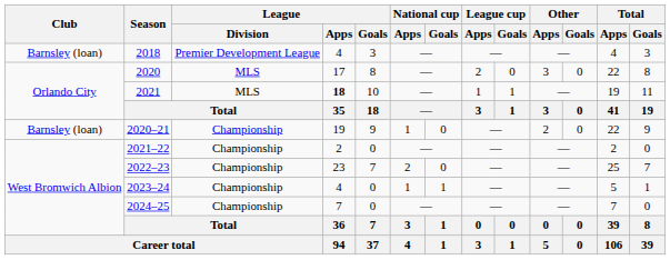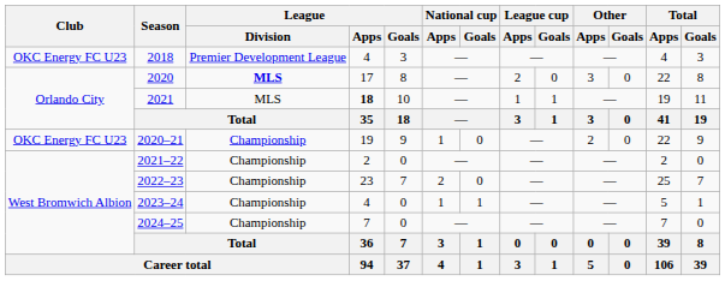 <table class="wikitable" style="text-align:center">
 <tr>
 <th rowspan="2">Club</th>
 <th rowspan="2">Season</th>
 <th colspan="3">League</th>
 <th colspan="2">National cup</th>
 <th colspan="2">League cup</th>
 <th colspan="2">Other</th>
 <th colspan="2">Total</th>
 </tr>
 <tr>
 <th>Division</th>
 <th>Apps</th>
 <th>Goals</th>
 <th>Apps</th>
 <th>Goals</th>
 <th>Apps</th>
 <th>Goals</th>
 <th>Apps</th>
 <th>Goals</th>
 <th>Apps</th>
 <th>Goals</th>
 </tr>
 <tr>
-<td><a href='#'>Barnsley</a> (loan)</td>
+<td><a href='#'>OKC Energy FC U23</a></td>
 <td><a href='#'>2018</a></td>
 <td><a href='#'>Premier Development League</a></td>
 <td>4</td>
 <td>3</td>
 <td colspan="2">—</td>
 <td colspan="2">—</td>
 <td colspan="2">—</td>
 <td>4</td>
 <td>3</td>
 </tr>
 <tr>
 <td rowspan="3"><a href='#'>Orlando City</a></td>
 <td><a href='#'>2020</a></td>
-<td><a href='#'>MLS</a></td>
+<td><strong><a href='#'>MLS</a></strong></td>
 <td>17</td>
 <td>8</td>
 <td colspan="2">—</td>
 <td>2</td>
 <td>0</td>
 <td>3</td>
 <td>0</td>
 <td>22</td>
 <td>8</td>
 </tr>
 <tr>
 <td><a href='#'>2021</a></td>
 <td>MLS</td>
 <td><strong>18</strong></td>
 <td>10</td>
 <td colspan="2">—</td>
 <td>1</td>
 <td>1</td>
 <td colspan="2">—</td>
 <td>19</td>
 <td>11</td>
 </tr>
 <tr>
 <th colspan="2">Total</th>
 <th>35</th>
 <th>18</th>
 <th colspan="2">—</th>
 <th>3</th>
 <th>1</th>
 <th>3</th>
 <th>0</th>
 <th>41</th>
 <th>19</th>
 </tr>
 <tr>
-<td><a href='#'>Barnsley</a> (loan)</td>
+<td><a href='#'>OKC Energy FC U23</a></td>
 <td><a href='#'>2020–21</a></td>
 <td><a href='#'>Championship</a></td>
 <td>19</td>
 <td>9</td>
 <td>1</td>
 <td>0</td>
 <td colspan="2">—</td>
 <td>2</td>
 <td>0</td>
 <td>22</td>
 <td>9</td>
 </tr>
 <tr>
 <td rowspan="5"><a href='#'>West Bromwich Albion</a></td>
 <td><a href='#'>2021–22</a></td>
 <td>Championship</td>
 <td>2</td>
 <td>0</td>
 <td colspan="2">—</td>
 <td colspan="2">—</td>
 <td colspan="2">—</td>
 <td>2</td>
 <td>0</td>
 </tr>
 <tr>
 <td><a href='#'>2022–23</a></td>
 <td>Championship</td>
 <td>23</td>
 <td>7</td>
 <td>2</td>
 <td>0</td>
 <td colspan="2">—</td>
 <td colspan="2">—</td>
 <td>25</td>
 <td>7</td>
 </tr>
 <tr>
 <td><a href='#'>2023–24</a></td>
 <td>Championship</td>
 <td>4</td>
 <td>0</td>
 <td>1</td>
 <td>1</td>
 <td colspan="2">—</td>
 <td colspan="2">—</td>
 <td>5</td>
 <td>1</td>
 </tr>
 <tr>
 <td><a href='#'>2024–25</a></td>
 <td>Championship</td>
 <td>7</td>
 <td>0</td>
 <td colspan="2">—</td>
 <td colspan="2">—</td>
 <td colspan="2">—</td>
 <td>7</td>
 <td>0</td>
 </tr>
 <tr>
 <th colspan="2">Total</th>
 <th>36</th>
 <th>7</th>
 <th>3</th>
 <th>1</th>
 <th>0</th>
 <th>0</th>
 <th>0</th>
 <th>0</th>
 <th>39</th>
 <th>8</th>
 </tr>
 <tr>
 <th colspan="3">Career total</th>
 <th>94</th>
 <th>37</th>
 <th>4</th>
 <th>1</th>
 <th>3</th>
 <th>1</th>
 <th>5</th>
 <th>0</th>
 <th>106</th>
 <th>39</th>
 </tr>
 </table>
